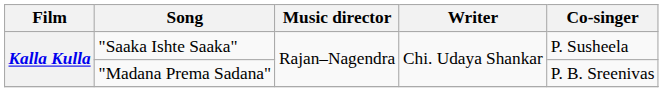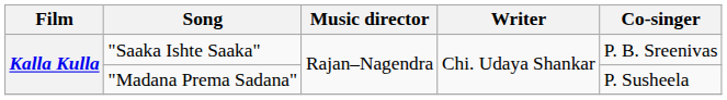 <table class="wikitable sortable">
 <tr>
 <th>Film</th>
 <th>Song</th>
 <th>Music director</th>
 <th>Writer</th>
 <th>Co-singer</th>
 </tr>
 <tr>
 <th rowspan=2><em><a href='#'>Kalla Kulla</a></em></th>
 <td>"Saaka Ishte Saaka"</td>
 <td rowspan=2>Rajan–Nagendra</td>
 <td Rowspan=2>Chi. Udaya Shankar</td>
-<td>P. Susheela</td>
+<td>P. B. Sreenivas</td>
 </tr>
 <tr>
 <td>"Madana Prema Sadana"</td>
-<td>P. B. Sreenivas</td>
+<td>P. Susheela</td>
 </tr>
 <tr>
 </tr>
 </table>
